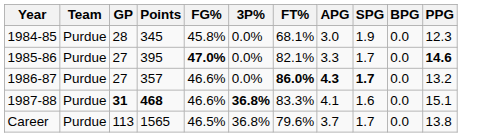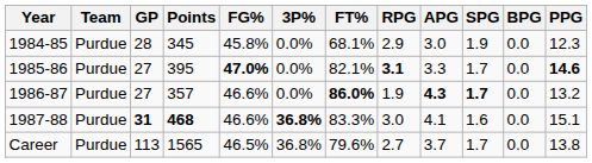 <table class="wikitable">
 <tr>
 <th>Year</th>
 <th>Team</th>
 <th>GP</th>
 <th>Points</th>
 <th>FG%</th>
 <th>3P%</th>
 <th>FT%</th>
+<th>RPG</th>
 <th>APG</th>
 <th>SPG</th>
 <th>BPG</th>
 <th>PPG</th>
 </tr>
 <tr>
 <td>1984-85</td>
 <td>Purdue</td>
 <td>28</td>
 <td>345</td>
 <td>45.8%</td>
 <td>0.0%</td>
 <td>68.1%</td>
+<td>2.9</td>
 <td>3.0</td>
 <td>1.9</td>
 <td>0.0</td>
 <td>12.3</td>
 </tr>
 <tr>
 <td>1985-86</td>
 <td>Purdue</td>
 <td>27</td>
 <td>395</td>
 <td><strong>47.0%</strong></td>
 <td>0.0%</td>
 <td>82.1%</td>
+<td><strong>3.1</strong></td>
 <td>3.3</td>
 <td>1.7</td>
 <td>0.0</td>
 <td><strong>14.6</strong></td>
 </tr>
 <tr>
 <td>1986-87</td>
 <td>Purdue</td>
 <td>27</td>
 <td>357</td>
 <td>46.6%</td>
 <td>0.0%</td>
 <td><strong>86.0%</strong></td>
+<td>1.9</td>
 <td><strong>4.3</strong></td>
 <td><strong>1.7</strong></td>
 <td>0.0</td>
 <td>13.2</td>
 </tr>
 <tr>
 <td>1987-88</td>
 <td>Purdue</td>
 <td><strong>31</strong></td>
 <td><strong>468</strong></td>
 <td>46.6%</td>
 <td><strong>36.8%</strong></td>
 <td>83.3%</td>
+<td>3.0</td>
 <td>4.1</td>
 <td>1.6</td>
 <td>0.0</td>
 <td>15.1</td>
 </tr>
 <tr>
 <td>Career</td>
 <td>Purdue</td>
 <td>113</td>
 <td>1565</td>
 <td>46.5%</td>
 <td>36.8%</td>
 <td>79.6%</td>
+<td>2.7</td>
 <td>3.7</td>
 <td>1.7</td>
 <td>0.0</td>
 <td>13.8</td>
 </tr>
 </table>
